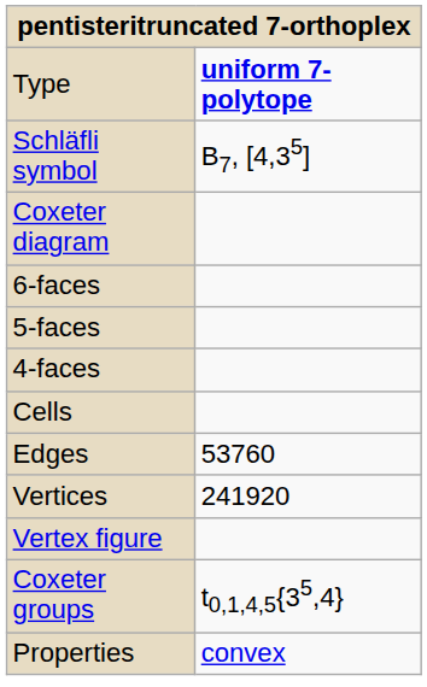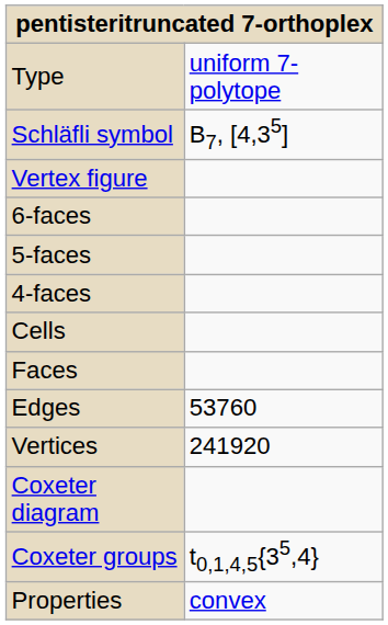 <table class="wikitable" align="right" style="margin-left:10px" width="250">
 <tr>
 <th style="background:#e7dcc3;" colspan="2">pentisteritruncated 7-orthoplex</th>
 </tr>
 <tr>
 <td style="background:#e7dcc3;">Type</td>
-<td><strong><a href='#'>uniform 7-polytope</a></strong></td>
+<td><a href='#'>uniform 7-polytope</a></td>
 </tr>
 <tr>
 <td style="background:#e7dcc3;"><a href='#'>Schläfli symbol</a></td>
 <td>B<sub>7</sub>, [4,3<sup>5</sup>]</td>
 </tr>
 <tr>
-<td style="background:#e7dcc3;"><a href='#'>Coxeter diagram</a></td>
-<td><br></td>
+<td style="background:#e7dcc3;"><a href='#'>Vertex figure</a></td>
+<td></td>
 </tr>
 <tr>
 <td style="background:#e7dcc3;">6-faces</td>
 <td></td>
 </tr>
 <tr>
 <td style="background:#e7dcc3;">5-faces</td>
 <td></td>
 </tr>
 <tr>
 <td style="background:#e7dcc3;">4-faces</td>
 <td></td>
 </tr>
 <tr>
 <td style="background:#e7dcc3;">Cells</td>
 <td></td>
 </tr>
 <tr>
+<td style="background:#e7dcc3;">Faces</td>
+<td></td>
+</tr>
+<tr>
 <td style="background:#e7dcc3;">Edges</td>
 <td>53760</td>
 </tr>
 <tr>
 <td style="background:#e7dcc3;">Vertices</td>
 <td>241920</td>
 </tr>
 <tr>
-<td style="background:#e7dcc3;"><a href='#'>Vertex figure</a></td>
-<td></td>
+<td style="background:#e7dcc3;"><a href='#'>Coxeter diagram</a></td>
+<td><br></td>
 </tr>
 <tr>
 <td style="background:#e7dcc3;"><a href='#'>Coxeter groups</a></td>
 <td>t<sub>0,1,4,5</sub>{3<sup>5</sup>,4}</td>
 </tr>
 <tr>
 <td style="background:#e7dcc3;">Properties</td>
 <td><a href='#'>convex</a></td>
 </tr>
 </table>
